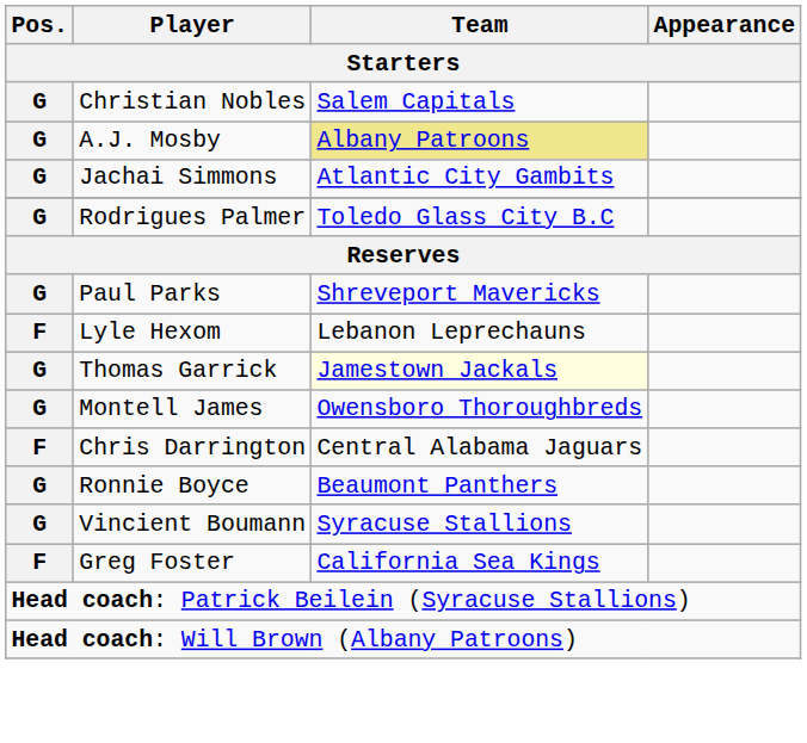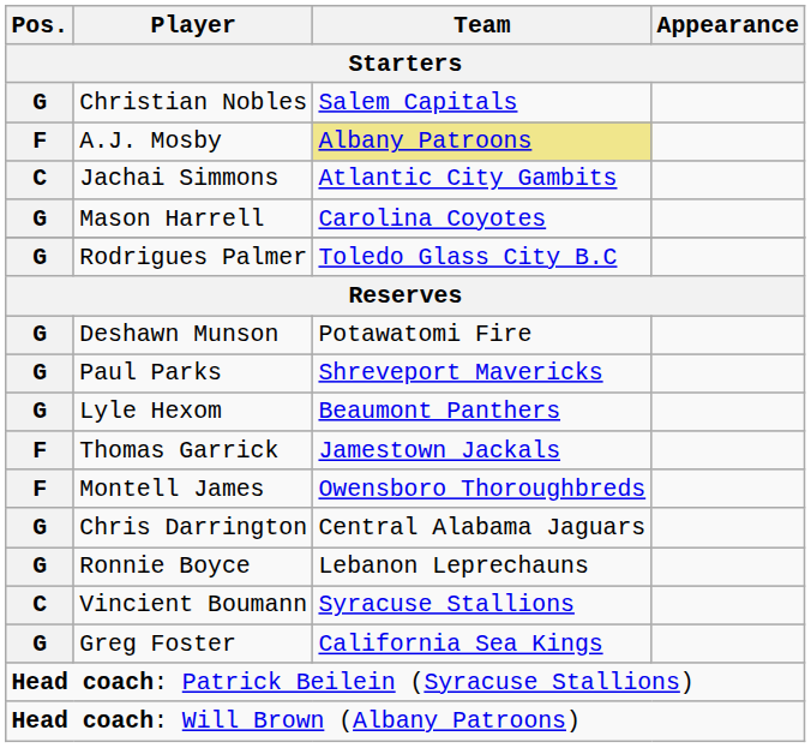 <table class="wikitable">
 <tr>
 <th>Pos.</th>
 <th>Player</th>
 <th>Team</th>
 <th>Appearance</th>
 </tr>
 <tr>
 <th colspan="4">Starters</th>
 </tr>
 <tr>
 <th>G</th>
 <td>Christian Nobles</td>
 <td><a href='#'>Salem Capitals</a></td>
 <td></td>
 </tr>
 <tr>
-<th>G</th>
+<th>F</th>
 <td>A.J. Mosby</td>
 <td style="background: khaki;"><a href='#'>Albany Patroons</a></td>
 <td></td>
 </tr>
 <tr>
-<th>G</th>
+<th>C</th>
 <td>Jachai Simmons</td>
 <td><a href='#'>Atlantic City Gambits</a></td>
+<td></td>
+</tr>
+<tr>
+<th>G</th>
+<td>Mason Harrell</td>
+<td><a href='#'>Carolina Coyotes</a></td>
 <td></td>
 </tr>
 <tr>
 </tr>
 <tr>
 <th>G</th>
 <td>Rodrigues Palmer</td>
 <td><a href='#'>Toledo Glass City B.C</a></td>
 <td></td>
 </tr>
 <tr>
 <th colspan="4">Reserves</th>
 </tr>
 <tr>
 <th>G</th>
+<td>Deshawn Munson</td>
+<td>Potawatomi Fire</td>
+<td></td>
+</tr>
+<tr>
+<th>G</th>
 <td>Paul Parks</td>
 <td><a href='#'>Shreveport Mavericks</a></td>
 <td></td>
 </tr>
 <tr>
-<th>F</th>
+<th>G</th>
 <td>Lyle Hexom</td>
-<td>Lebanon Leprechauns</td>
+<td><a href='#'>Beaumont Panthers</a></td>
 <td></td>
 </tr>
 <tr>
-<th>G</th>
+<th>F</th>
 <td>Thomas Garrick</td>
-<td style="background: lightyellow;"><a href='#'>Jamestown Jackals</a></td>
+<td><a href='#'>Jamestown Jackals</a></td>
 <td></td>
 </tr>
 <tr>
-<th>G</th>
+<th>F</th>
 <td>Montell James</td>
 <td><a href='#'>Owensboro Thoroughbreds</a></td>
 <td></td>
 </tr>
 <tr>
-<th>F</th>
+<th>G</th>
 <td>Chris Darrington</td>
 <td>Central Alabama Jaguars</td>
 <td></td>
 </tr>
 <tr>
 <th>G</th>
 <td>Ronnie Boyce</td>
-<td><a href='#'>Beaumont Panthers</a></td>
+<td>Lebanon Leprechauns</td>
 <td></td>
 </tr>
 <tr>
-<th>G</th>
+<th>C</th>
 <td>Vincient Boumann</td>
 <td><a href='#'>Syracuse Stallions</a></td>
 <td></td>
 </tr>
 <tr>
-<th>F</th>
+<th>G</th>
 <td>Greg Foster</td>
 <td><a href='#'>California Sea Kings</a></td>
 <td></td>
 </tr>
 <tr>
 <td colspan="4"><strong>Head coach</strong>: <a href='#'>Patrick Beilein</a> (<a href='#'>Syracuse Stallions</a>)</td>
 </tr>
 <tr>
 <td colspan="4"><strong>Head coach</strong>: <a href='#'>Will Brown</a> (<a href='#'>Albany Patroons</a>)</td>
 </tr>
 </table>
